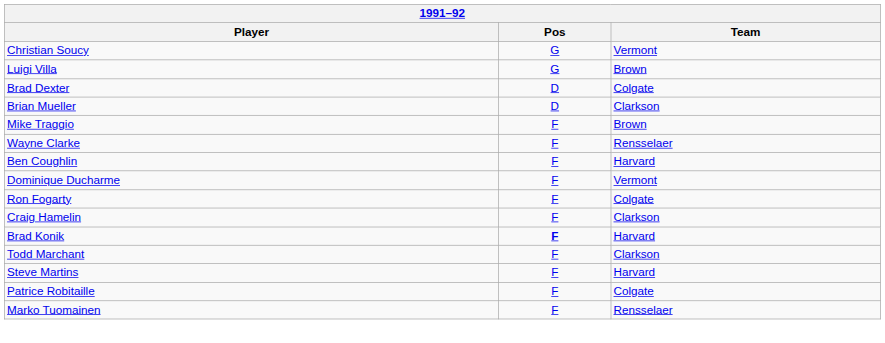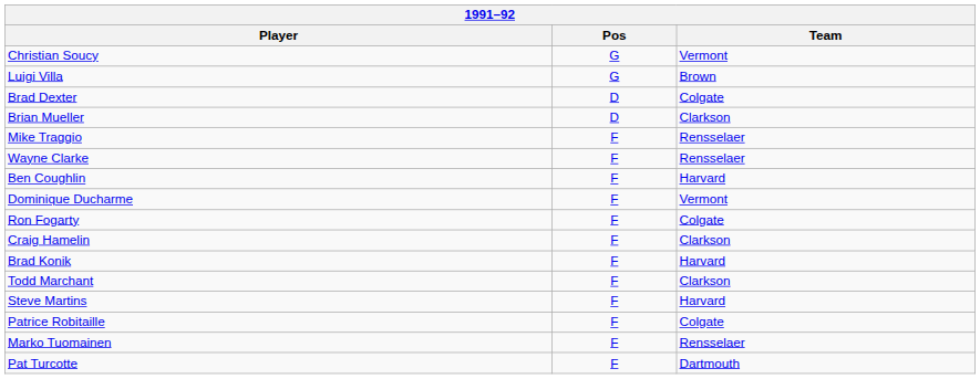 <table class="wikitable" width=95%>
 <tr>
 <th colspan=3><a href='#'>1991–92</a></th>
 </tr>
 <tr>
 <th>Player</th>
 <th>Pos</th>
 <th>Team</th>
 </tr>
 <tr>
 <td><a href='#'>Christian Soucy</a></td>
 <td align=center><a href='#'>G</a></td>
 <td><a href='#'>Vermont</a></td>
 </tr>
 <tr>
 <td><a href='#'>Luigi Villa</a></td>
 <td align=center><a href='#'>G</a></td>
 <td><a href='#'>Brown</a></td>
 </tr>
 <tr>
 <td><a href='#'>Brad Dexter</a></td>
 <td align=center><a href='#'>D</a></td>
 <td><a href='#'>Colgate</a></td>
 </tr>
 <tr>
 <td><a href='#'>Brian Mueller</a></td>
 <td align=center><a href='#'>D</a></td>
 <td><a href='#'>Clarkson</a></td>
 </tr>
 <tr>
 <td><a href='#'>Mike Traggio</a></td>
 <td align=center><a href='#'>F</a></td>
-<td><a href='#'>Brown</a></td>
+<td><a href='#'>Rensselaer</a></td>
 </tr>
 <tr>
 <td><a href='#'>Wayne Clarke</a></td>
 <td align=center><a href='#'>F</a></td>
 <td><a href='#'>Rensselaer</a></td>
 </tr>
 <tr>
 <td><a href='#'>Ben Coughlin</a></td>
 <td align=center><a href='#'>F</a></td>
 <td><a href='#'>Harvard</a></td>
 </tr>
 <tr>
 <td><a href='#'>Dominique Ducharme</a></td>
 <td align=center><a href='#'>F</a></td>
 <td><a href='#'>Vermont</a></td>
 </tr>
 <tr>
 <td><a href='#'>Ron Fogarty</a></td>
 <td align=center><a href='#'>F</a></td>
 <td><a href='#'>Colgate</a></td>
 </tr>
 <tr>
 <td><a href='#'>Craig Hamelin</a></td>
 <td align=center><a href='#'>F</a></td>
 <td><a href='#'>Clarkson</a></td>
 </tr>
 <tr>
 <td><a href='#'>Brad Konik</a></td>
-<td align=center><strong><a href='#'>F</a></strong></td>
+<td align=center><a href='#'>F</a></td>
 <td><a href='#'>Harvard</a></td>
 </tr>
 <tr>
 <td><a href='#'>Todd Marchant</a></td>
 <td align=center><a href='#'>F</a></td>
 <td><a href='#'>Clarkson</a></td>
 </tr>
 <tr>
 <td><a href='#'>Steve Martins</a></td>
 <td align=center><a href='#'>F</a></td>
 <td><a href='#'>Harvard</a></td>
 </tr>
 <tr>
 <td><a href='#'>Patrice Robitaille</a></td>
 <td align=center><a href='#'>F</a></td>
 <td><a href='#'>Colgate</a></td>
 </tr>
 <tr>
 <td><a href='#'>Marko Tuomainen</a></td>
 <td align=center><a href='#'>F</a></td>
 <td><a href='#'>Rensselaer</a></td>
 </tr>
+<tr>
+<td><a href='#'>Pat Turcotte</a></td>
+<td align=center><a href='#'>F</a></td>
+<td><a href='#'>Dartmouth</a></td>
+</tr>
 </table>
